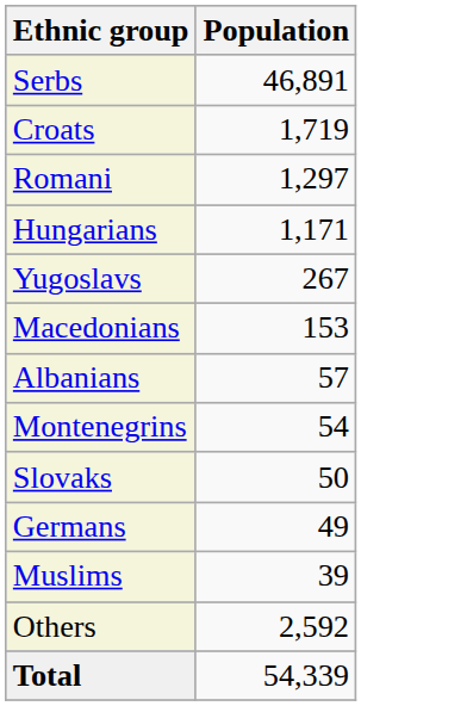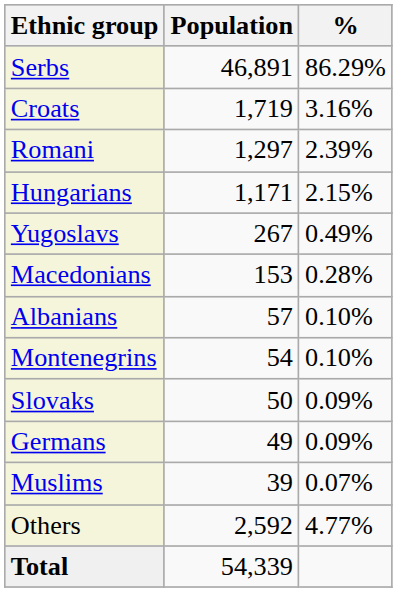 <table class="wikitable">
 <tr>
 <th>Ethnic group</th>
 <th>Population</th>
+<th>%</th>
 </tr>
 <tr>
 <td style="background:#F5F5DC;"><a href='#'>Serbs</a></td>
 <td align="right">46,891</td>
+<td>86.29%</td>
 </tr>
 <tr>
 <td style="background:#F5F5DC;"><a href='#'>Croats</a></td>
 <td align="right">1,719</td>
+<td>3.16%</td>
 </tr>
 <tr>
 <td style="background:#F5F5DC;"><a href='#'>Romani</a></td>
 <td align="right">1,297</td>
+<td>2.39%</td>
 </tr>
 <tr>
 <td style="background:#F5F5DC;"><a href='#'>Hungarians</a></td>
 <td align="right">1,171</td>
+<td>2.15%</td>
 </tr>
 <tr>
 <td style="background:#F5F5DC;"><a href='#'>Yugoslavs</a></td>
 <td align="right">267</td>
+<td>0.49%</td>
 </tr>
 <tr>
 <td style="background:#F5F5DC;"><a href='#'>Macedonians</a></td>
 <td align="right">153</td>
+<td>0.28%</td>
 </tr>
 <tr>
 <td style="background:#F5F5DC;"><a href='#'>Albanians</a></td>
 <td align="right">57</td>
+<td>0.10%</td>
 </tr>
 <tr>
 <td style="background:#F5F5DC;"><a href='#'>Montenegrins</a></td>
 <td align="right">54</td>
+<td>0.10%</td>
 </tr>
 <tr>
 <td style="background:#F5F5DC;"><a href='#'>Slovaks</a></td>
 <td align="right">50</td>
+<td>0.09%</td>
 </tr>
 <tr>
 <td style="background:#F5F5DC;"><a href='#'>Germans</a></td>
 <td align="right">49</td>
+<td>0.09%</td>
 </tr>
 <tr>
 <td style="background:#F5F5DC;"><a href='#'>Muslims</a></td>
 <td align="right">39</td>
+<td>0.07%</td>
 </tr>
 <tr>
 <td style="background:#F5F5DC;">Others</td>
 <td align="right">2,592</td>
+<td>4.77%</td>
 </tr>
 <tr>
 <td style="background:#F0F0F0;"><strong>Total</strong></td>
 <td align="right">54,339</td>
+<td></td>
 </tr>
 </table>
